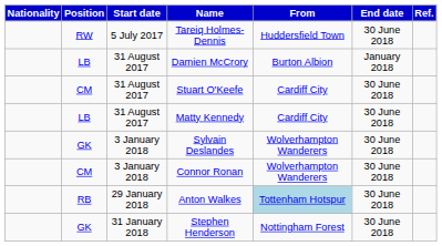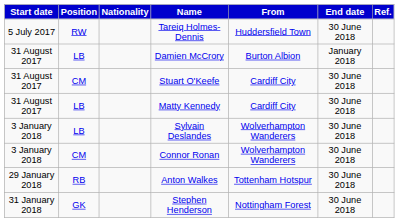 <table class="wikitable"  style="text-align:center; font-size:90%; ">
 <tr>
+<th style="background:mediumblue; color:#FFFFFF; width:100px;">Start date</th>
+<th style="background:mediumblue; color:#FFFFFF; width:50px;">Position</th>
 <th style="background:mediumblue; color:#FFFFFF; width:50px;">Nationality</th>
-<th style="background:mediumblue; color:#FFFFFF; width:50px;">Position</th>
-<th style="background:mediumblue; color:#FFFFFF; width:100px;">Start date</th>
 <th style="background:mediumblue; color:#FFFFFF; width:150px;">Name</th>
 <th style="background:mediumblue; color:#FFFFFF; width:160px;">From</th>
 <th style="background:mediumblue; color:#FFFFFF; width:100px;">End date</th>
 <th style="background:mediumblue; color:#FFFFFF; width:25px;">Ref.</th>
 </tr>
 <tr>
+<td>5 July 2017</td>
+<td><a href='#'>RW</a></td>
 <td></td>
-<td><a href='#'>RW</a></td>
-<td>5 July 2017</td>
 <td><a href='#'>Tareiq Holmes-Dennis</a></td>
 <td><a href='#'>Huddersfield Town</a></td>
 <td>30 June 2018</td>
 <td></td>
 </tr>
 <tr>
+<td>31 August 2017</td>
+<td><a href='#'>LB</a></td>
 <td></td>
-<td><a href='#'>LB</a></td>
-<td>31 August 2017</td>
 <td><a href='#'>Damien McCrory</a></td>
 <td><a href='#'>Burton Albion</a></td>
 <td>January 2018</td>
 <td></td>
 </tr>
 <tr>
+<td>31 August 2017</td>
+<td><a href='#'>CM</a></td>
 <td></td>
-<td><a href='#'>CM</a></td>
-<td>31 August 2017</td>
 <td><a href='#'>Stuart O'Keefe</a></td>
 <td><a href='#'>Cardiff City</a></td>
 <td>30 June 2018</td>
 <td></td>
 </tr>
 <tr>
+<td>31 August 2017</td>
+<td><a href='#'>LB</a></td>
 <td></td>
-<td><a href='#'>LB</a></td>
-<td>31 August 2017</td>
 <td><a href='#'>Matty Kennedy</a></td>
 <td><a href='#'>Cardiff City</a></td>
 <td>30 June 2018</td>
 <td></td>
 </tr>
 <tr>
+<td>3 January 2018</td>
+<td><a href='#'>LB</a></td>
 <td></td>
-<td><a href='#'>GK</a></td>
-<td>3 January 2018</td>
 <td><a href='#'>Sylvain Deslandes</a></td>
 <td><a href='#'>Wolverhampton Wanderers</a></td>
 <td>30 June 2018</td>
 <td></td>
 </tr>
 <tr>
+<td>3 January 2018</td>
+<td><a href='#'>CM</a></td>
 <td></td>
-<td><a href='#'>CM</a></td>
-<td>3 January 2018</td>
 <td><a href='#'>Connor Ronan</a></td>
 <td><a href='#'>Wolverhampton Wanderers</a></td>
 <td>30 June 2018</td>
 <td></td>
 </tr>
 <tr>
+<td>29 January 2018</td>
+<td><a href='#'>RB</a></td>
 <td></td>
-<td><a href='#'>RB</a></td>
-<td>29 January 2018</td>
 <td><a href='#'>Anton Walkes</a></td>
-<td style="background: lightblue;"><a href='#'>Tottenham Hotspur</a></td>
+<td><a href='#'>Tottenham Hotspur</a></td>
 <td>30 June 2018</td>
 <td></td>
 </tr>
 <tr>
+<td>31 January 2018</td>
+<td><a href='#'>GK</a></td>
 <td></td>
-<td><a href='#'>GK</a></td>
-<td>31 January 2018</td>
 <td><a href='#'>Stephen Henderson</a></td>
 <td><a href='#'>Nottingham Forest</a></td>
 <td>30 June 2018</td>
 <td></td>
 </tr>
 </table>
